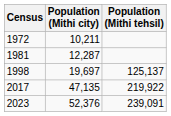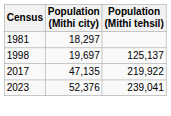 <table class="wikitable">
 <tr>
 <th>Census</th>
 <th>Population<br> (Mithi city)</th>
 <th>Population<br> (Mithi tehsil)</th>
 </tr>
 <tr>
-<td>1972</td>
-<td style="text-align:right">10,211</td>
-<td style="text-align:right"></td>
-</tr>
-<tr>
 <td>1981</td>
-<td style="text-align:right">12,287</td>
+<td style="text-align:right">18,297</td>
 <td style="text-align:right"></td>
 </tr>
 <tr>
 <td>1998</td>
 <td style="text-align:right">19,697</td>
 <td style="text-align:right">125,137</td>
 </tr>
 <tr>
 <td>2017</td>
 <td style="text-align:right">47,135</td>
 <td style="text-align:right">219,922</td>
 </tr>
 <tr>
 <td>2023</td>
 <td style="text-align:right">52,376</td>
-<td style="text-align:right">239,091</td>
+<td style="text-align:right">239,041</td>
 </tr>
 </table>
